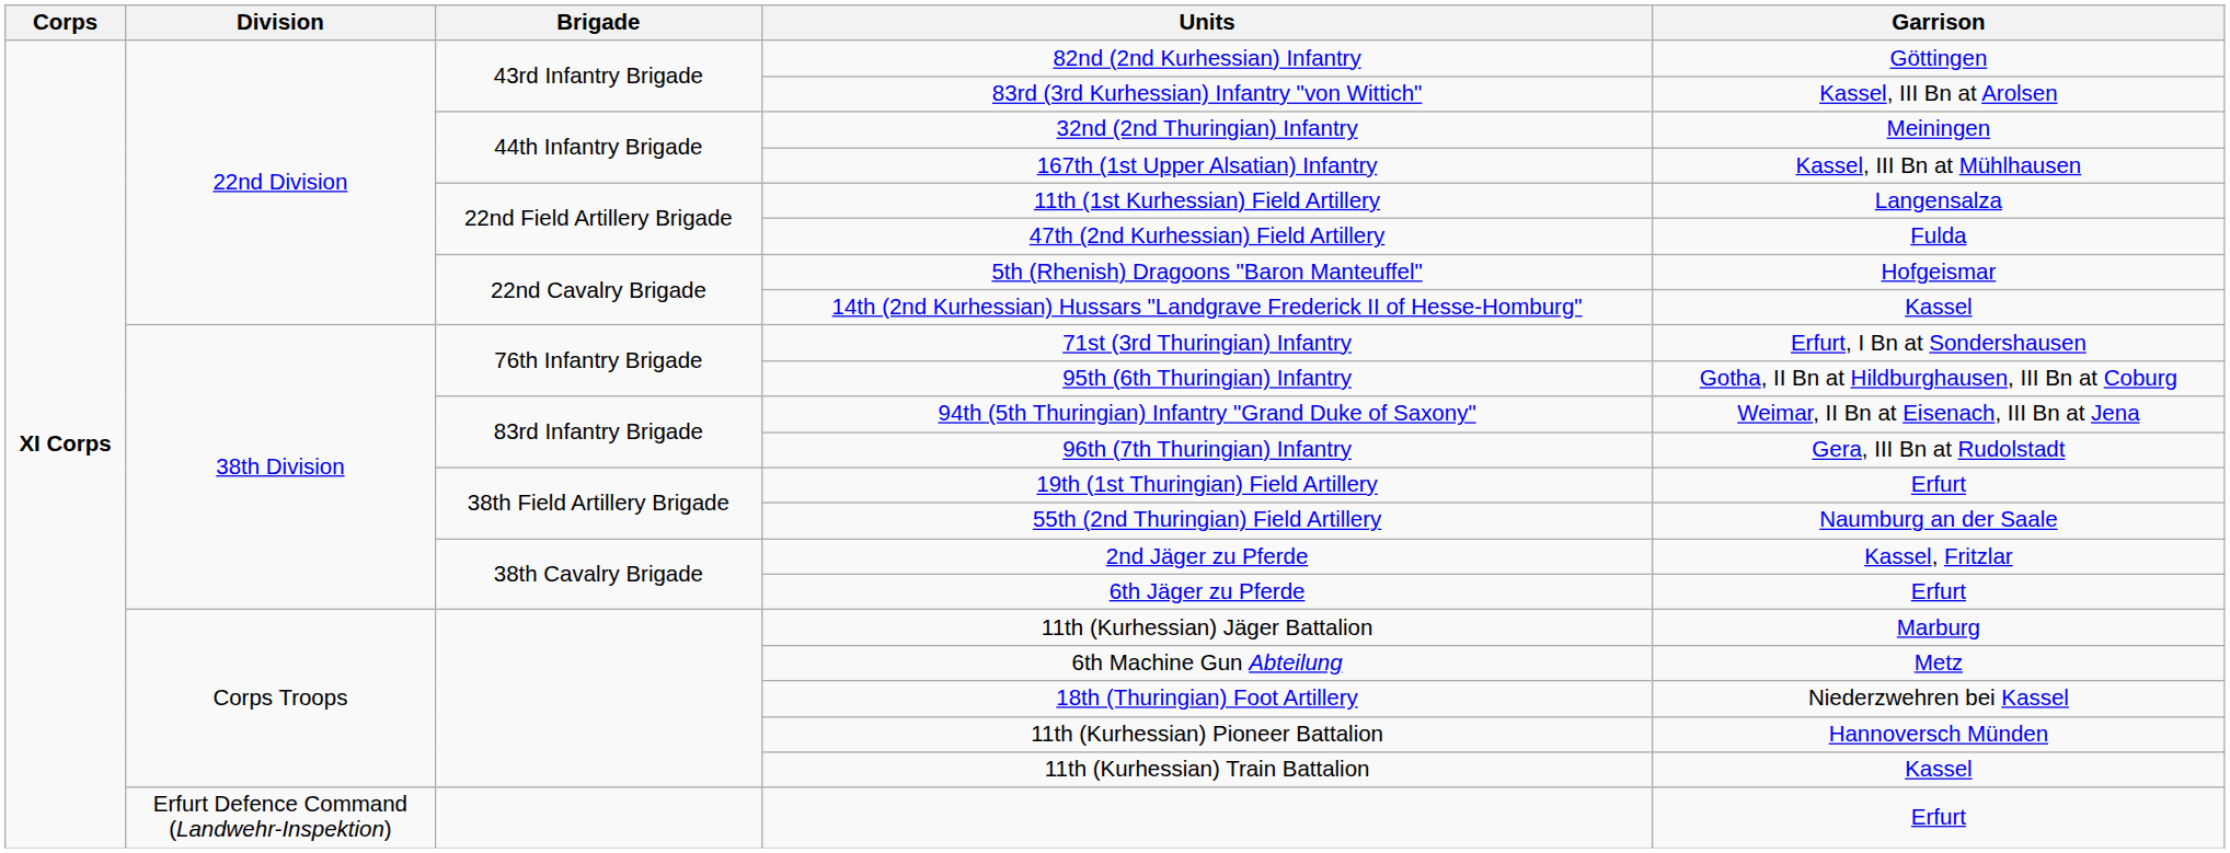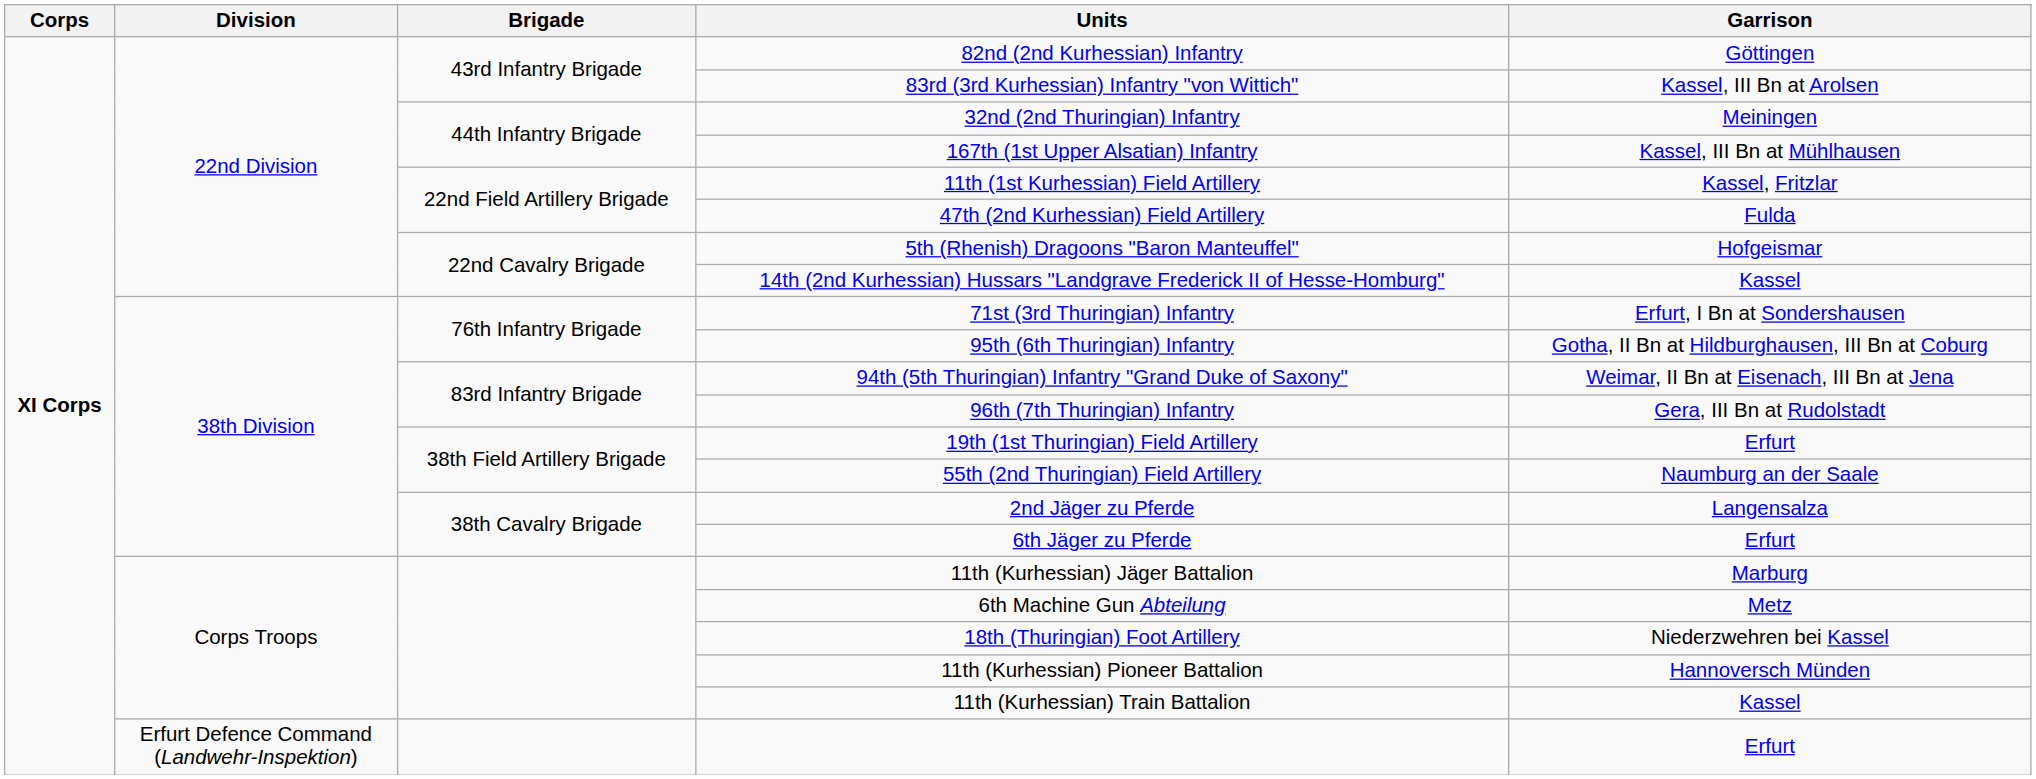 <table class="wikitable collapsible collapsed" style="text-align:center; width:100%;">
 <tr>
 <th>Corps</th>
 <th>Division</th>
 <th>Brigade</th>
 <th>Units</th>
 <th>Garrison</th>
 </tr>
 <tr>
 <td ROWSPAN=24><strong>XI Corps</strong></td>
 <td ROWSPAN=8><a href='#'>22nd Division</a></td>
 <td ROWSPAN=2>43rd Infantry Brigade</td>
 <td><a href='#'>82nd (2nd Kurhessian) Infantry</a></td>
 <td><a href='#'>Göttingen</a></td>
 </tr>
 <tr>
 <td><a href='#'>83rd (3rd Kurhessian) Infantry "von Wittich"</a></td>
 <td><a href='#'>Kassel</a>, III Bn at <a href='#'>Arolsen</a></td>
 </tr>
 <tr>
 <td ROWSPAN=2>44th Infantry Brigade</td>
 <td><a href='#'>32nd (2nd Thuringian) Infantry</a></td>
 <td><a href='#'>Meiningen</a></td>
 </tr>
 <tr>
 <td><a href='#'>167th (1st Upper Alsatian) Infantry</a></td>
 <td><a href='#'>Kassel</a>, III Bn at <a href='#'>Mühlhausen</a></td>
 </tr>
 <tr>
 <td ROWSPAN=2>22nd Field Artillery Brigade</td>
 <td><a href='#'>11th (1st Kurhessian) Field Artillery</a></td>
-<td><a href='#'>Langensalza</a></td>
+<td><a href='#'>Kassel</a>, <a href='#'>Fritzlar</a></td>
 </tr>
 <tr>
 <td><a href='#'>47th (2nd Kurhessian) Field Artillery</a></td>
 <td><a href='#'>Fulda</a></td>
 </tr>
 <tr>
 <td ROWSPAN=2>22nd Cavalry Brigade</td>
 <td><a href='#'>5th (Rhenish) Dragoons "Baron Manteuffel"</a></td>
 <td><a href='#'>Hofgeismar</a></td>
 </tr>
 <tr>
 <td><a href='#'>14th (2nd Kurhessian) Hussars "Landgrave Frederick II of Hesse-Homburg"</a></td>
 <td><a href='#'>Kassel</a></td>
 </tr>
 <tr>
 <td ROWSPAN=8><a href='#'>38th Division</a></td>
 <td ROWSPAN=2>76th Infantry Brigade</td>
 <td><a href='#'>71st (3rd Thuringian) Infantry</a></td>
 <td><a href='#'>Erfurt</a>, I Bn at <a href='#'>Sondershausen</a></td>
 </tr>
 <tr>
 <td><a href='#'>95th (6th Thuringian) Infantry</a></td>
 <td><a href='#'>Gotha</a>, II Bn at <a href='#'>Hildburghausen</a>, III Bn at <a href='#'>Coburg</a></td>
 </tr>
 <tr>
 <td ROWSPAN=2>83rd Infantry Brigade</td>
 <td><a href='#'>94th (5th Thuringian) Infantry "Grand Duke of Saxony"</a></td>
 <td><a href='#'>Weimar</a>, II Bn at <a href='#'>Eisenach</a>, III Bn at <a href='#'>Jena</a></td>
 </tr>
 <tr>
 <td><a href='#'>96th (7th Thuringian) Infantry</a></td>
 <td><a href='#'>Gera</a>, III Bn at <a href='#'>Rudolstadt</a></td>
 </tr>
 <tr>
 <td ROWSPAN=2>38th Field Artillery Brigade</td>
 <td><a href='#'>19th (1st Thuringian) Field Artillery</a></td>
 <td><a href='#'>Erfurt</a></td>
 </tr>
 <tr>
 <td><a href='#'>55th (2nd Thuringian) Field Artillery</a></td>
 <td><a href='#'>Naumburg an der Saale</a></td>
 </tr>
 <tr>
 <td ROWSPAN=2>38th Cavalry Brigade</td>
 <td><a href='#'>2nd Jäger zu Pferde</a></td>
-<td><a href='#'>Kassel</a>, <a href='#'>Fritzlar</a></td>
+<td><a href='#'>Langensalza</a></td>
 </tr>
 <tr>
 <td><a href='#'>6th Jäger zu Pferde</a></td>
 <td><a href='#'>Erfurt</a></td>
 </tr>
 <tr>
 <td ROWSPAN=5>Corps Troops</td>
 <td ROWSPAN=5></td>
 <td>11th (Kurhessian) Jäger Battalion</td>
 <td><a href='#'>Marburg</a></td>
 </tr>
 <tr>
 <td>6th Machine Gun <em><a href='#'>Abteilung</a></em></td>
 <td><a href='#'>Metz</a></td>
 </tr>
 <tr>
 <td><a href='#'>18th (Thuringian) Foot Artillery</a></td>
 <td>Niederzwehren bei <a href='#'>Kassel</a></td>
 </tr>
 <tr>
 <td>11th (Kurhessian) Pioneer Battalion</td>
 <td><a href='#'>Hannoversch Münden</a></td>
 </tr>
 <tr>
 <td>11th (Kurhessian) Train Battalion</td>
 <td><a href='#'>Kassel</a></td>
 </tr>
 <tr>
 <td>Erfurt Defence Command<br>(<em>Landwehr-Inspektion</em>)</td>
 <td></td>
 <td></td>
 <td><a href='#'>Erfurt</a></td>
 </tr>
 </table>
